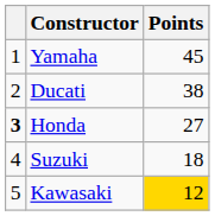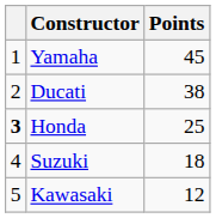 <table class="wikitable" style="font-size: 95%;">
 <tr>
 <th></th>
 <th>Constructor</th>
 <th>Points</th>
 </tr>
 <tr>
 <td align=center>1</td>
 <td> <a href='#'>Yamaha</a></td>
 <td align=right>45</td>
 </tr>
 <tr>
 <td align=center>2</td>
 <td> <a href='#'>Ducati</a></td>
 <td align=right>38</td>
 </tr>
 <tr>
 <td align=center><strong>3</strong></td>
 <td> <a href='#'>Honda</a></td>
-<td align=right>27</td>
+<td align=right>25</td>
 </tr>
 <tr>
 <td align=center>4</td>
 <td> <a href='#'>Suzuki</a></td>
 <td align=right>18</td>
 </tr>
 <tr>
 <td align=center>5</td>
 <td> <a href='#'>Kawasaki</a></td>
-<td align=right style="background: gold;">12</td>
+<td align=right>12</td>
 </tr>
 </table>
